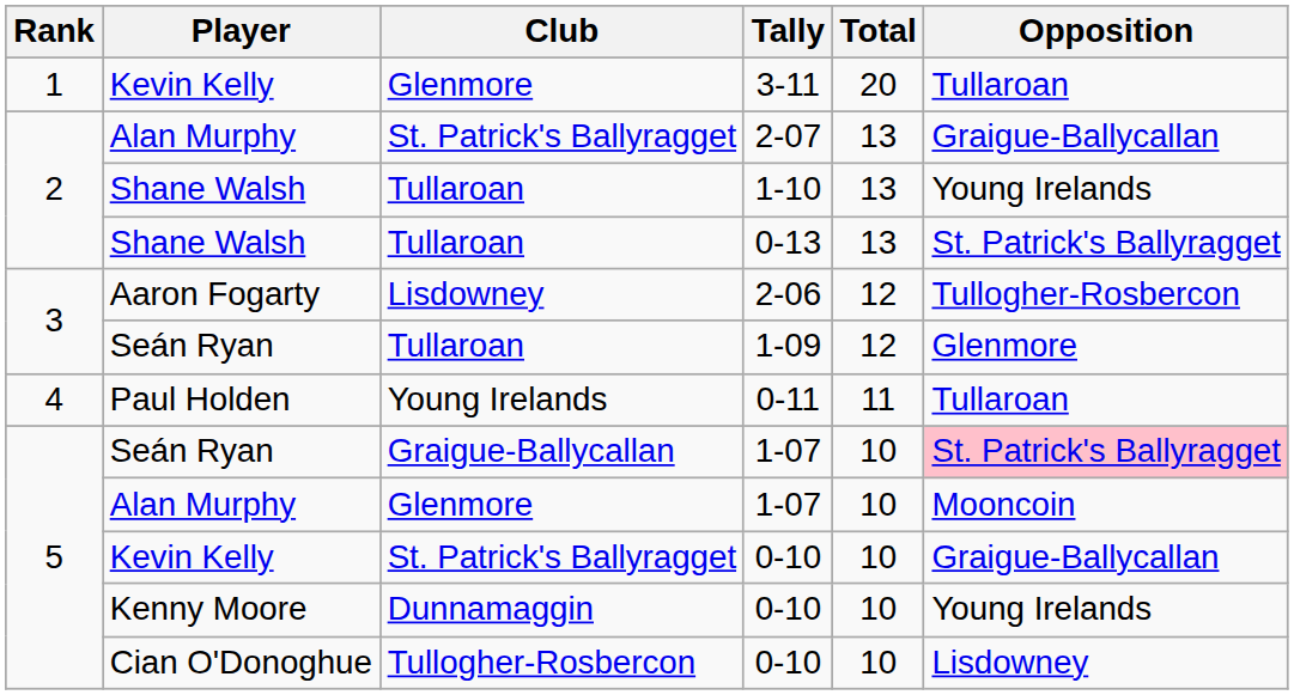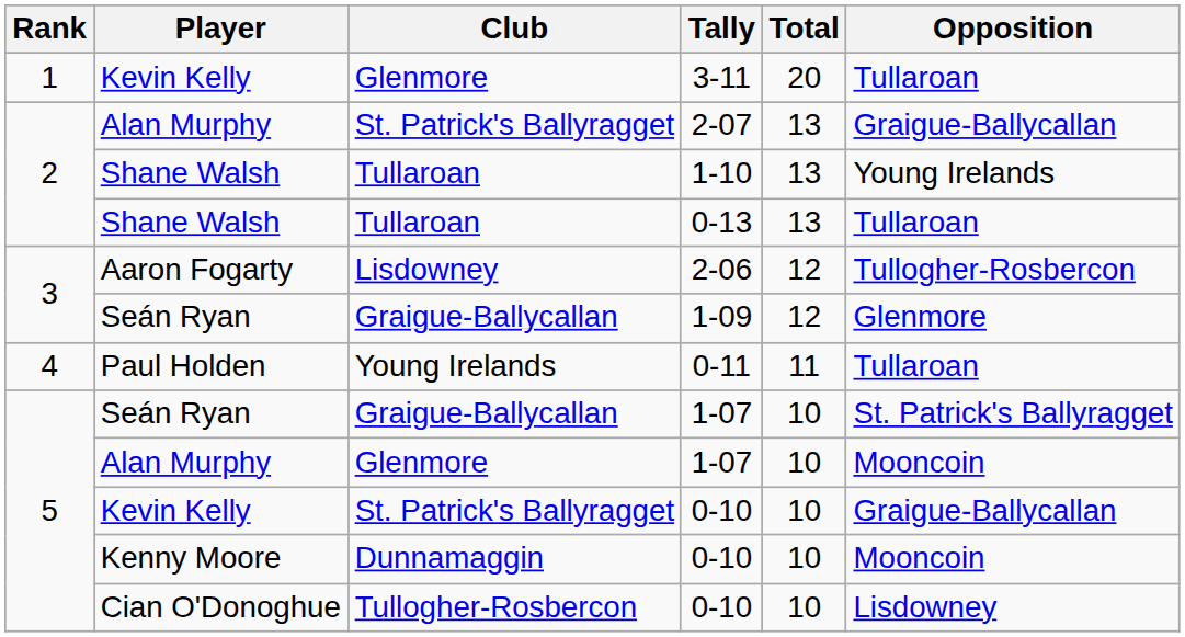 <table class="wikitable">
 <tr>
 <th>Rank</th>
 <th>Player</th>
 <th>Club</th>
 <th>Tally</th>
 <th>Total</th>
 <th>Opposition</th>
 </tr>
 <tr>
 <td rowspan="1" style="text-align:center;">1</td>
 <td><a href='#'>Kevin Kelly</a></td>
 <td><a href='#'>Glenmore</a></td>
 <td align=center>3-11</td>
 <td align=center>20</td>
 <td><a href='#'>Tullaroan</a></td>
 </tr>
 <tr>
 <td rowspan="3" style="text-align:center;">2</td>
 <td><a href='#'>Alan Murphy</a></td>
 <td><a href='#'>St. Patrick's Ballyragget</a></td>
 <td align=center>2-07</td>
 <td align=center>13</td>
 <td><a href='#'>Graigue-Ballycallan</a></td>
 </tr>
 <tr>
 <td><a href='#'>Shane Walsh</a></td>
 <td><a href='#'>Tullaroan</a></td>
 <td align=center>1-10</td>
 <td align=center>13</td>
 <td>Young Irelands</td>
 </tr>
 <tr>
 <td><a href='#'>Shane Walsh</a></td>
 <td><a href='#'>Tullaroan</a></td>
 <td align=center>0-13</td>
 <td align=center>13</td>
-<td><a href='#'>St. Patrick's Ballyragget</a></td>
+<td><a href='#'>Tullaroan</a></td>
 </tr>
 <tr>
 <td rowspan="2" style="text-align:center;">3</td>
 <td>Aaron Fogarty</td>
 <td><a href='#'>Lisdowney</a></td>
 <td align=center>2-06</td>
 <td align=center>12</td>
 <td><a href='#'>Tullogher-Rosbercon</a></td>
 </tr>
 <tr>
 <td>Seán Ryan</td>
-<td><a href='#'>Tullaroan</a></td>
+<td><a href='#'>Graigue-Ballycallan</a></td>
 <td align=center>1-09</td>
 <td align=center>12</td>
 <td><a href='#'>Glenmore</a></td>
 </tr>
 <tr>
 <td rowspan="1" style="text-align:center;">4</td>
 <td>Paul Holden</td>
 <td>Young Irelands</td>
 <td align=center>0-11</td>
 <td align=center>11</td>
 <td><a href='#'>Tullaroan</a></td>
 </tr>
 <tr>
 <td rowspan="5" style="text-align:center;">5</td>
 <td>Seán Ryan</td>
 <td><a href='#'>Graigue-Ballycallan</a></td>
 <td align=center>1-07</td>
 <td align=center>10</td>
-<td style="background: pink;"><a href='#'>St. Patrick's Ballyragget</a></td>
+<td><a href='#'>St. Patrick's Ballyragget</a></td>
 </tr>
 <tr>
 <td><a href='#'>Alan Murphy</a></td>
 <td><a href='#'>Glenmore</a></td>
 <td align=center>1-07</td>
 <td align=center>10</td>
 <td><a href='#'>Mooncoin</a></td>
 </tr>
 <tr>
 <td><a href='#'>Kevin Kelly</a></td>
 <td><a href='#'>St. Patrick's Ballyragget</a></td>
 <td align=center>0-10</td>
 <td align=center>10</td>
 <td><a href='#'>Graigue-Ballycallan</a></td>
 </tr>
 <tr>
 <td>Kenny Moore</td>
 <td><a href='#'>Dunnamaggin</a></td>
 <td align=center>0-10</td>
 <td align=center>10</td>
-<td>Young Irelands</td>
+<td><a href='#'>Mooncoin</a></td>
 </tr>
 <tr>
 <td>Cian O'Donoghue</td>
 <td><a href='#'>Tullogher-Rosbercon</a></td>
 <td align=center>0-10</td>
 <td align=center>10</td>
 <td><a href='#'>Lisdowney</a></td>
 </tr>
 </table>
